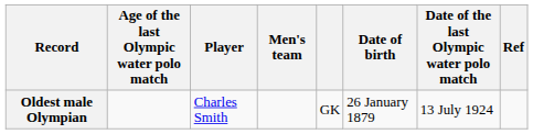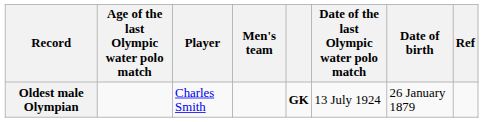 <table class="wikitable col5center col6right col7right col8center" style="margin-left: 1em;">
 <tr>
 <th scope="col">Record</th>
 <th scope="col">Age of the<br>last Olympic<br>water polo match</th>
 <th scope="col">Player</th>
 <th scope="col">Men's team</th>
 <th scope="col"></th>
+<th scope="col">Date of the<br>last Olympic<br>water polo match</th>
 <th scope="col">Date of birth</th>
-<th scope="col">Date of the<br>last Olympic<br>water polo match</th>
 <th scope="col">Ref</th>
 </tr>
 <tr>
 <th scope="row">Oldest male Olympian</th>
 <td></td>
 <td><a href='#'>Charles Smith</a></td>
 <td></td>
-<td>GK</td>
+<td><strong>GK</strong></td>
+<td>13 July 1924</td>
 <td>26 January 1879</td>
-<td>13 July 1924</td>
 <td></td>
 </tr>
 </table>
